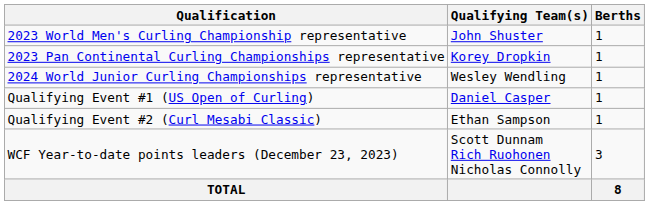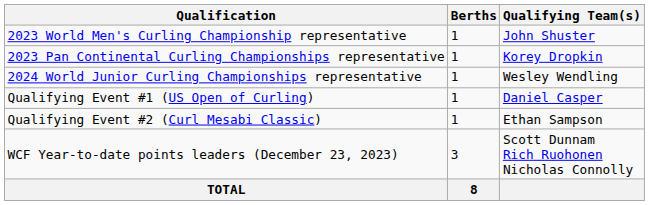 <table class="wikitable" border="1">
 <tr>
 <th scope="col">Qualification</th>
+<th scope="col">Berths</th>
 <th scope="col">Qualifying Team(s)</th>
-<th scope="col">Berths</th>
 </tr>
 <tr>
 <td><a href='#'>2023 World Men's Curling Championship</a> representative</td>
+<td>1</td>
 <td> <a href='#'>John Shuster</a></td>
-<td>1</td>
 </tr>
 <tr>
 <td><a href='#'>2023 Pan Continental Curling Championships</a> representative</td>
+<td>1</td>
 <td> <a href='#'>Korey Dropkin</a></td>
-<td>1</td>
 </tr>
 <tr>
 <td><a href='#'>2024 World Junior Curling Championships</a> representative</td>
+<td>1</td>
 <td> Wesley Wendling</td>
-<td>1</td>
 </tr>
 <tr>
 <td>Qualifying Event #1 (<a href='#'>US Open of Curling</a>)</td>
+<td>1</td>
 <td> <a href='#'>Daniel Casper</a></td>
-<td>1</td>
 </tr>
 <tr>
 <td>Qualifying Event #2 (<a href='#'>Curl Mesabi Classic</a>)</td>
+<td>1</td>
 <td> Ethan Sampson</td>
-<td>1</td>
 </tr>
 <tr>
 <td>WCF Year-to-date points leaders (December 23, 2023)</td>
+<td>3</td>
 <td> Scott Dunnam <br>  <a href='#'>Rich Ruohonen</a> <br>  Nicholas Connolly</td>
-<td>3</td>
 </tr>
 <tr>
 <th>TOTAL</th>
+<th>8</th>
 <th></th>
-<th>8</th>
 </tr>
 </table>
